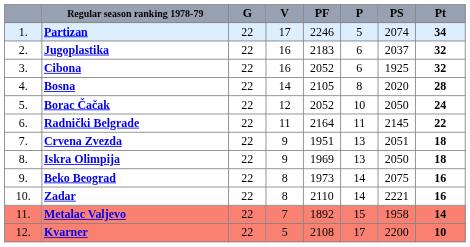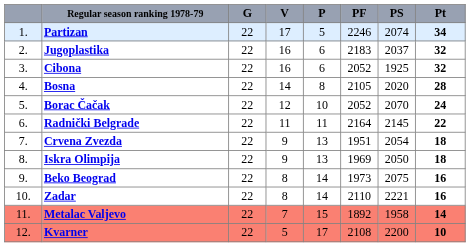 <table align=center style="font-size: 90%; border-collapse:collapse" border=1 cellspacing=0 cellpadding=2>
 <tr align=center bgcolor=#98A1B2>
 <th width=40></th>
 <th width=220><span><small>Regular season ranking 1978-79</small></span></th>
 <th width="40"><span>G</span></th>
 <th width="40"><span>V</span></th>
+<th width="40"><span>P</span></th>
 <th width="40"><span>PF</span></th>
-<th width="40"><span>P</span></th>
 <th width="40"><span>PS</span></th>
 <th width="55"><span>Pt</span></th>
 </tr>
 <tr align=center style="background:#DDEEFF">
 <td>1.</td>
 <td style="text-align:left;"><strong><a href='#'>Partizan</a></strong></td>
 <td>22</td>
 <td>17</td>
+<td>5</td>
 <td>2246</td>
-<td>5</td>
 <td>2074</td>
 <td><strong>34</strong></td>
 </tr>
 <tr align=center>
 <td>2.</td>
 <td style="text-align:left;"><strong><a href='#'>Jugoplastika</a></strong></td>
 <td>22</td>
 <td>16</td>
+<td>6</td>
 <td>2183</td>
-<td>6</td>
 <td>2037</td>
 <td><strong>32</strong></td>
 </tr>
 <tr align=center>
 <td>3.</td>
 <td style="text-align:left;"><strong><a href='#'>Cibona</a></strong></td>
 <td>22</td>
 <td>16</td>
+<td>6</td>
 <td>2052</td>
-<td>6</td>
 <td>1925</td>
 <td><strong>32</strong></td>
 </tr>
 <tr align=center>
 <td>4.</td>
 <td style="text-align:left;"><strong><a href='#'>Bosna</a></strong></td>
 <td>22</td>
 <td>14</td>
+<td>8</td>
 <td>2105</td>
-<td>8</td>
 <td>2020</td>
 <td><strong>28</strong></td>
 </tr>
 <tr align=center>
 <td>5.</td>
 <td style="text-align:left;"><strong><a href='#'>Borac Čačak</a></strong></td>
 <td>22</td>
 <td>12</td>
+<td>10</td>
 <td>2052</td>
-<td>10</td>
-<td>2050</td>
+<td>2070</td>
 <td><strong>24</strong></td>
 </tr>
 <tr align=center>
 <td>6.</td>
 <td style="text-align:left;"><strong><a href='#'>Radnički Belgrade</a></strong></td>
 <td>22</td>
 <td>11</td>
+<td>11</td>
 <td>2164</td>
-<td>11</td>
 <td>2145</td>
 <td><strong>22</strong></td>
 </tr>
 <tr align=center>
 <td>7.</td>
 <td style="text-align:left;"><strong><a href='#'>Crvena Zvezda</a></strong></td>
 <td>22</td>
 <td>9</td>
+<td>13</td>
 <td>1951</td>
-<td>13</td>
-<td>2051</td>
+<td>2054</td>
 <td><strong>18</strong></td>
 </tr>
 <tr align=center>
 <td>8.</td>
 <td style="text-align:left;"><strong><a href='#'>Iskra Olimpija</a></strong></td>
 <td>22</td>
 <td>9</td>
+<td>13</td>
 <td>1969</td>
-<td>13</td>
 <td>2050</td>
 <td><strong>18</strong></td>
 </tr>
 <tr align=center>
 <td>9.</td>
 <td style="text-align:left;"><strong><a href='#'>Beko Beograd</a></strong></td>
 <td>22</td>
 <td>8</td>
+<td>14</td>
 <td>1973</td>
-<td>14</td>
 <td>2075</td>
 <td><strong>16</strong></td>
 </tr>
 <tr align=center>
 <td>10.</td>
 <td style="text-align:left;"><strong><a href='#'>Zadar</a></strong></td>
 <td>22</td>
 <td>8</td>
+<td>14</td>
 <td>2110</td>
-<td>14</td>
 <td>2221</td>
 <td><strong>16</strong></td>
 </tr>
 <tr align=center style="background:#FA8072">
 <td>11.</td>
 <td style="text-align:left;"><strong><a href='#'>Metalac Valjevo</a></strong></td>
 <td>22</td>
 <td>7</td>
+<td>15</td>
 <td>1892</td>
-<td>15</td>
 <td>1958</td>
 <td><strong>14</strong></td>
 </tr>
 <tr align=center style="background:#FA8072">
 <td>12.</td>
 <td style="text-align:left;"><strong><a href='#'>Kvarner</a></strong></td>
 <td>22</td>
 <td>5</td>
+<td>17</td>
 <td>2108</td>
-<td>17</td>
 <td>2200</td>
 <td><strong>10</strong></td>
 </tr>
 </table>
